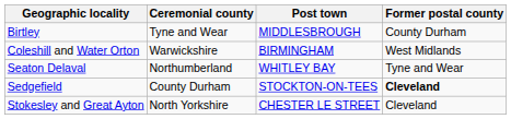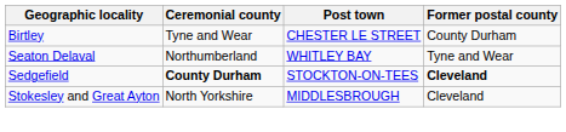 <table class="wikitable">
 <tr>
 <th>Geographic locality</th>
 <th>Ceremonial county</th>
 <th>Post town</th>
 <th>Former postal county</th>
 </tr>
 <tr>
 <td><a href='#'>Birtley</a></td>
 <td>Tyne and Wear</td>
-<td><a href='#'>MIDDLESBROUGH</a></td>
+<td><a href='#'>CHESTER LE STREET</a></td>
 <td>County Durham</td>
-</tr>
-<tr>
-<td><a href='#'>Coleshill</a> and <a href='#'>Water Orton</a></td>
-<td>Warwickshire</td>
-<td><a href='#'>BIRMINGHAM</a></td>
-<td>West Midlands</td>
 </tr>
 <tr>
 <td><a href='#'>Seaton Delaval</a></td>
 <td>Northumberland</td>
 <td><a href='#'>WHITLEY BAY</a></td>
 <td>Tyne and Wear</td>
 </tr>
 <tr>
 <td><a href='#'>Sedgefield</a></td>
-<td>County Durham</td>
+<td><strong>County Durham</strong></td>
 <td><a href='#'>STOCKTON-ON-TEES</a></td>
 <td><strong>Cleveland</strong></td>
 </tr>
 <tr>
 <td><a href='#'>Stokesley</a> and <a href='#'>Great Ayton</a></td>
 <td>North Yorkshire</td>
-<td><a href='#'>CHESTER LE STREET</a></td>
+<td><a href='#'>MIDDLESBROUGH</a></td>
 <td>Cleveland</td>
 </tr>
 </table>
